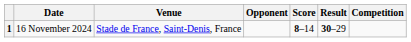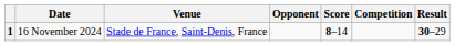 <table class="wikitable plainrowheaders" style="font-size:90%;">
 <tr>
 <th scope=col></th>
 <th scope=col data-sort-type=date>Date</th>
 <th scope=col>Venue</th>
 <th scope=col>Opponent</th>
 <th scope=col>Score</th>
+<th scope=col>Competition</th>
 <th scope=col>Result</th>
-<th scope=col>Competition</th>
 </tr>
 <tr>
 <th scope=row>1</th>
 <td>16 November 2024</td>
 <td><a href='#'>Stade de France</a>, <a href='#'>Saint-Denis</a>, France</td>
 <td></td>
 <td align=center><strong>8</strong>–14</td>
+<td></td>
 <td align=center><strong>30</strong>–29</td>
-<td></td>
 </tr>
 </table>
